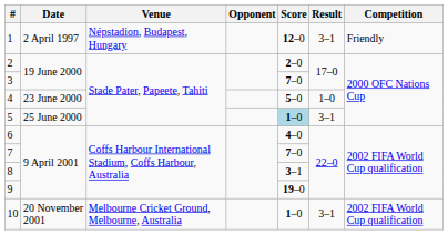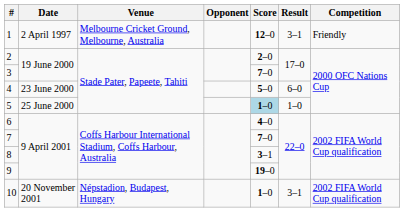 <table class="wikitable" style="font-size:95%;">
 <tr>
 <th>#</th>
 <th>Date</th>
 <th>Venue</th>
 <th>Opponent</th>
 <th>Score</th>
 <th>Result</th>
 <th>Competition</th>
 </tr>
 <tr>
 <td>1</td>
 <td>2 April 1997</td>
-<td><a href='#'>Népstadion</a>, <a href='#'>Budapest</a>, <a href='#'>Hungary</a></td>
+<td><a href='#'>Melbourne Cricket Ground</a>, <a href='#'>Melbourne</a>, <a href='#'>Australia</a></td>
 <td></td>
 <td align=center><strong>12</strong>–0</td>
 <td align=center>3–1</td>
 <td>Friendly</td>
 </tr>
 <tr>
 <td>2</td>
 <td rowspan=2>19 June 2000</td>
 <td rowspan=4><a href='#'>Stade Pater</a>, <a href='#'>Papeete</a>, <a href='#'>Tahiti</a></td>
 <td rowspan=2></td>
 <td align=center><strong>2</strong>–0</td>
 <td rowspan="2" align="center">17–0</td>
 <td rowspan=4><a href='#'>2000 OFC Nations Cup</a></td>
 </tr>
 <tr>
 <td>3</td>
 <td align=center><strong>7</strong>–0</td>
 </tr>
 <tr>
 <td>4</td>
 <td>23 June 2000</td>
 <td></td>
 <td align=center><strong>5</strong>–0</td>
-<td align=center>1–0</td>
+<td align=center>6–0</td>
 </tr>
 <tr>
 <td>5</td>
 <td>25 June 2000</td>
 <td></td>
 <td align=center style="background: lightblue;"><strong>1</strong>–0</td>
-<td align=center>3–1</td>
+<td align=center>1–0</td>
 </tr>
 <tr>
 <td>6</td>
 <td rowspan=4>9 April 2001</td>
 <td rowspan=4><a href='#'>Coffs Harbour International Stadium</a>, <a href='#'>Coffs Harbour</a>, <a href='#'>Australia</a></td>
 <td rowspan=4></td>
 <td align=center><strong>4</strong>–0</td>
 <td align="center" rowspan="4"><a href='#'>22–0</a></td>
 <td rowspan=4><a href='#'>2002 FIFA World Cup qualification</a></td>
 </tr>
 <tr>
 <td>7</td>
 <td align=center><strong>7</strong>–0</td>
 </tr>
 <tr>
 <td>8</td>
 <td align=center><strong>3</strong>–1</td>
 </tr>
 <tr>
 <td>9</td>
 <td align=center><strong>19</strong>–0</td>
 </tr>
 <tr>
 <td>10</td>
 <td>20 November 2001</td>
-<td><a href='#'>Melbourne Cricket Ground</a>, <a href='#'>Melbourne</a>, <a href='#'>Australia</a></td>
+<td><a href='#'>Népstadion</a>, <a href='#'>Budapest</a>, <a href='#'>Hungary</a></td>
 <td></td>
 <td align=center><strong>1</strong>–0</td>
 <td align=center>3–1</td>
 <td><a href='#'>2002 FIFA World Cup qualification</a></td>
 </tr>
 </table>
